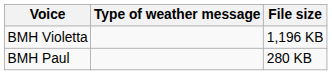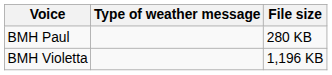 <table class="wikitable">
 <tr>
 <th>Voice</th>
 <th>Type of weather message</th>
 <th>File size</th>
 </tr>
 <tr>
+<td>BMH Paul</td>
+<td></td>
+<td>280 KB</td>
+</tr>
+<tr>
 <td>BMH Violetta</td>
 <td></td>
 <td>1,196 KB</td>
 </tr>
-<tr>
-<td>BMH Paul</td>
-<td></td>
-<td>280 KB</td>
-</tr>
 </table>
